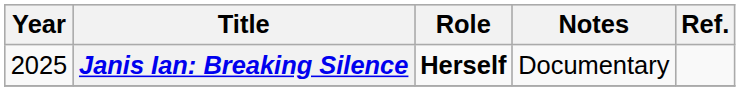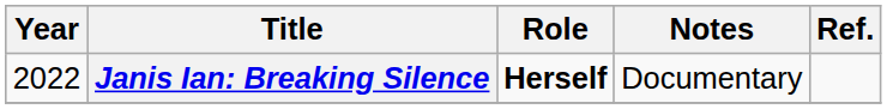 <table class="wikitable plainrowheaders sortable">
 <tr>
 <th scope="col">Year</th>
 <th scope="col">Title</th>
 <th scope="col">Role</th>
 <th scope="col" class="unsortable">Notes</th>
 <th class=unsortable>Ref.</th>
 </tr>
 <tr>
-<td>2025</td>
+<td>2022</td>
 <th scope="row"><em><a href='#'>Janis Ian: Breaking Silence</a></em></th>
 <td><strong>Herself</strong></td>
 <td>Documentary</td>
 <td></td>
 </tr>
 <tr>
 </tr>
 </table>
